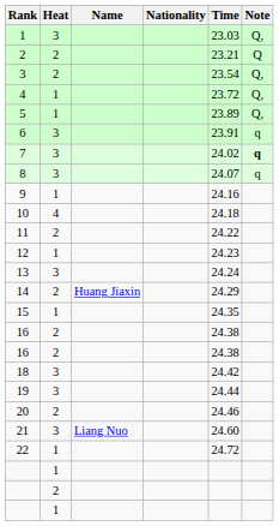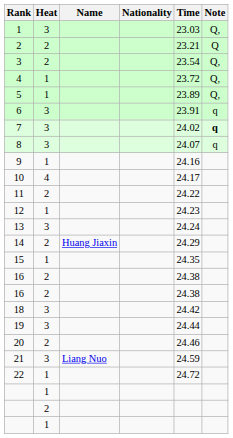 <table class="wikitable sortable" style="text-align:center">
 <tr>
 <th>Rank</th>
 <th>Heat</th>
 <th>Name</th>
 <th>Nationality</th>
 <th>Time</th>
 <th>Note</th>
 </tr>
 <tr bgcolor=ccffcc>
 <td>1</td>
 <td>3</td>
 <td align=left></td>
 <td align=left></td>
 <td>23.03</td>
 <td>Q, </td>
 </tr>
 <tr bgcolor=ccffcc>
 <td>2</td>
 <td>2</td>
 <td align=left></td>
 <td align=left></td>
 <td>23.21</td>
 <td>Q</td>
 </tr>
 <tr bgcolor=ccffcc>
 <td>3</td>
 <td>2</td>
 <td align=left></td>
 <td align=left></td>
 <td>23.54</td>
 <td>Q, </td>
 </tr>
 <tr bgcolor=ccffcc>
 <td>4</td>
 <td>1</td>
 <td align=left></td>
 <td align=left></td>
 <td>23.72</td>
 <td>Q, </td>
 </tr>
 <tr bgcolor=ccffcc>
 <td>5</td>
 <td>1</td>
 <td align=left></td>
 <td align=left></td>
 <td>23.89</td>
 <td>Q, </td>
 </tr>
 <tr bgcolor=ccffcc>
 <td>6</td>
 <td>3</td>
 <td align=left></td>
 <td align=left></td>
 <td>23.91</td>
 <td>q</td>
 </tr>
 <tr bgcolor=ddffdd>
 <td>7</td>
 <td>3</td>
 <td align=left></td>
 <td align=left></td>
 <td>24.02</td>
 <td><strong>q</strong></td>
 </tr>
 <tr bgcolor=ddffdd>
 <td>8</td>
 <td>3</td>
 <td align=left></td>
 <td align=left></td>
 <td>24.07</td>
 <td>q</td>
 </tr>
 <tr>
 <td>9</td>
 <td>1</td>
 <td align=left></td>
 <td align=left></td>
 <td>24.16</td>
 <td></td>
 </tr>
 <tr>
 <td>10</td>
 <td>4</td>
 <td align=left></td>
 <td align=left></td>
-<td>24.18</td>
+<td>24.17</td>
 <td></td>
 </tr>
 <tr>
 <td>11</td>
 <td>2</td>
 <td align=left></td>
 <td align=left></td>
 <td>24.22</td>
 <td></td>
 </tr>
 <tr>
 <td>12</td>
 <td>1</td>
 <td align=left></td>
 <td align=left></td>
 <td>24.23</td>
 <td></td>
 </tr>
 <tr>
 <td>13</td>
 <td>3</td>
 <td align=left></td>
 <td align=left></td>
 <td>24.24</td>
 <td></td>
 </tr>
 <tr>
 <td>14</td>
 <td>2</td>
 <td align=left><a href='#'>Huang Jiaxin</a></td>
 <td align=left></td>
 <td>24.29</td>
 <td></td>
 </tr>
 <tr>
 <td>15</td>
 <td>1</td>
 <td align=left></td>
 <td align=left></td>
 <td>24.35</td>
 <td></td>
 </tr>
 <tr>
 <td>16</td>
 <td>2</td>
 <td align=left></td>
 <td align=left></td>
 <td>24.38</td>
 <td></td>
 </tr>
 <tr>
 <td>16</td>
 <td>2</td>
 <td align=left></td>
 <td align=left></td>
 <td>24.38</td>
 <td></td>
 </tr>
 <tr>
 <td>18</td>
 <td>3</td>
 <td align=left></td>
 <td align=left></td>
 <td>24.42</td>
 <td></td>
 </tr>
 <tr>
 <td>19</td>
 <td>3</td>
 <td align=left></td>
 <td align=left></td>
 <td>24.44</td>
 <td></td>
 </tr>
 <tr>
 <td>20</td>
 <td>2</td>
 <td align=left></td>
 <td align=left></td>
 <td>24.46</td>
 <td></td>
 </tr>
 <tr>
 <td>21</td>
 <td>3</td>
 <td align=left><a href='#'>Liang Nuo</a></td>
 <td align=left></td>
-<td>24.60</td>
+<td>24.59</td>
 <td></td>
 </tr>
 <tr>
 <td>22</td>
 <td>1</td>
 <td align=left></td>
 <td align=left></td>
 <td>24.72</td>
 <td></td>
 </tr>
 <tr>
 <td></td>
 <td>1</td>
 <td align=left></td>
 <td align=left></td>
 <td></td>
 <td></td>
 </tr>
 <tr>
 <td></td>
 <td>2</td>
 <td align=left></td>
 <td align=left></td>
 <td></td>
 <td></td>
 </tr>
 <tr>
 <td></td>
 <td>1</td>
 <td align=left></td>
 <td align=left></td>
 <td></td>
 <td></td>
 </tr>
 </table>
